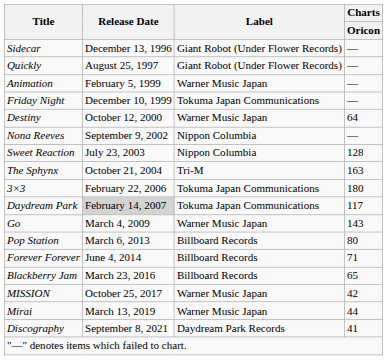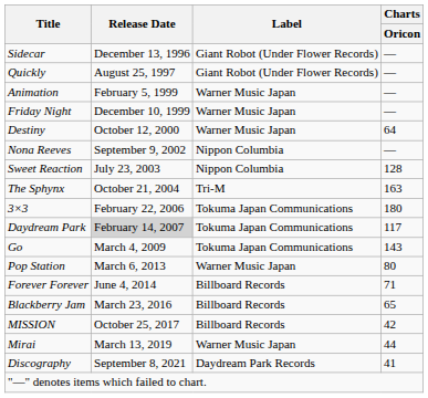 <table class="wikitable">
 <tr>
 <th rowspan="2">Title</th>
 <th rowspan="2">Release Date</th>
 <th rowspan="2">Label</th>
 <th>Charts</th>
 </tr>
 <tr>
 <th>Oricon</th>
 </tr>
 <tr>
 <td><em>Sidecar</em></td>
 <td>December 13, 1996</td>
 <td>Giant Robot (Under Flower Records)</td>
 <td>—</td>
 </tr>
 <tr>
 <td><em>Quickly</em></td>
 <td>August 25, 1997</td>
 <td>Giant Robot (Under Flower Records)</td>
 <td>—</td>
 </tr>
 <tr>
 <td><em>Animation</em></td>
 <td>February 5, 1999</td>
 <td>Warner Music Japan</td>
 <td>—</td>
 </tr>
 <tr>
 <td><em>Friday Night</em></td>
 <td>December 10, 1999</td>
-<td>Tokuma Japan Communications</td>
+<td>Warner Music Japan</td>
 <td>—</td>
 </tr>
 <tr>
 <td><em>Destiny</em></td>
 <td>October 12, 2000</td>
 <td>Warner Music Japan</td>
 <td>64</td>
 </tr>
 <tr>
 <td><em>Nona Reeves</em></td>
 <td>September 9, 2002</td>
 <td>Nippon Columbia</td>
 <td>—</td>
 </tr>
 <tr>
 <td><em>Sweet Reaction</em></td>
 <td>July 23, 2003</td>
 <td>Nippon Columbia</td>
 <td>128</td>
 </tr>
 <tr>
 <td><em>The Sphynx</em></td>
 <td>October 21, 2004</td>
 <td>Tri-M</td>
 <td>163</td>
 </tr>
 <tr>
 <td><em>3×3</em></td>
 <td>February 22, 2006</td>
 <td>Tokuma Japan Communications</td>
 <td>180</td>
 </tr>
 <tr>
 <td><em>Daydream Park</em></td>
 <td style="background: lightgrey;">February 14, 2007</td>
 <td>Tokuma Japan Communications</td>
 <td>117</td>
 </tr>
 <tr>
 <td><em>Go</em></td>
 <td>March 4, 2009</td>
-<td>Warner Music Japan</td>
+<td>Tokuma Japan Communications</td>
 <td>143</td>
 </tr>
 <tr>
 <td><em>Pop Station</em></td>
 <td>March 6, 2013</td>
-<td>Billboard Records</td>
+<td>Warner Music Japan</td>
 <td>80</td>
 </tr>
 <tr>
 <td><em>Forever Forever</em></td>
 <td>June 4, 2014</td>
 <td>Billboard Records</td>
 <td>71</td>
 </tr>
 <tr>
 <td><em>Blackberry Jam</em></td>
 <td>March 23, 2016</td>
 <td>Billboard Records</td>
 <td>65</td>
 </tr>
 <tr>
 <td><em>MISSION</em></td>
 <td>October 25, 2017</td>
-<td>Warner Music Japan</td>
+<td>Billboard Records</td>
 <td>42</td>
 </tr>
 <tr>
 <td><em>Mirai</em></td>
 <td>March 13, 2019 </td>
 <td>Warner Music Japan</td>
 <td>44</td>
 </tr>
 <tr>
 <td><em>Discography</em></td>
 <td>September 8, 2021 </td>
 <td>Daydream Park Records</td>
 <td>41</td>
 </tr>
 <tr>
 <td colspan="4">"—" denotes items which failed to chart.</td>
 </tr>
 </table>
